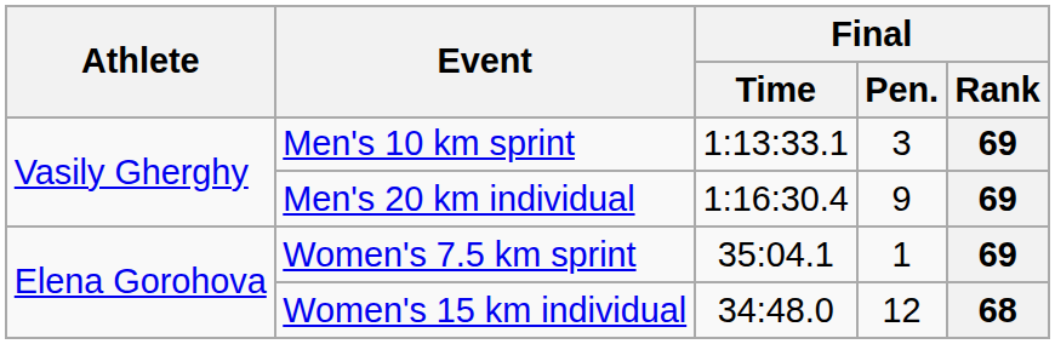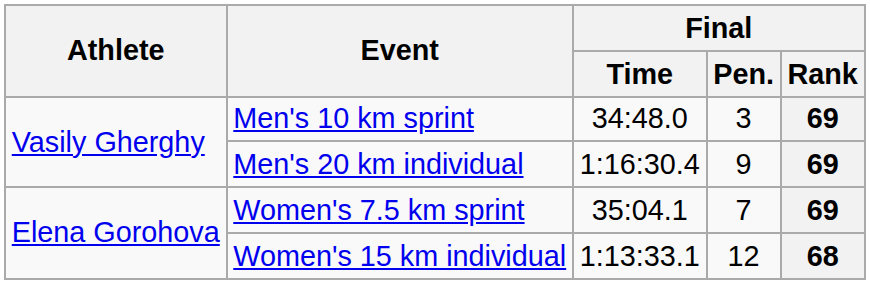 <table class="wikitable" style="font-size:90%">
 <tr>
 <th rowspan="2">Athlete</th>
 <th rowspan="2">Event</th>
 <th colspan="3">Final</th>
 </tr>
 <tr>
 <th>Time</th>
 <th>Pen.</th>
 <th>Rank</th>
 </tr>
 <tr>
 <td rowspan=2><a href='#'>Vasily Gherghy</a></td>
 <td><a href='#'>Men's 10 km sprint</a></td>
-<td align="center">1:13:33.1</td>
+<td align="center">34:48.0</td>
 <td align="center">3</td>
 <th align="center">69</th>
 </tr>
 <tr>
 <td><a href='#'>Men's 20 km individual</a></td>
 <td align="center">1:16:30.4</td>
 <td align="center">9</td>
 <th align="center">69</th>
 </tr>
 <tr>
 <td rowspan=2><a href='#'>Elena Gorohova</a></td>
 <td><a href='#'>Women's 7.5 km sprint</a></td>
 <td align="center">35:04.1</td>
-<td align="center">1</td>
+<td align="center">7</td>
 <th align="center">69</th>
 </tr>
 <tr>
 <td><a href='#'>Women's 15 km individual</a></td>
-<td align="center">34:48.0</td>
+<td align="center">1:13:33.1</td>
 <td align="center">12</td>
 <th align="center">68</th>
 </tr>
 </table>
